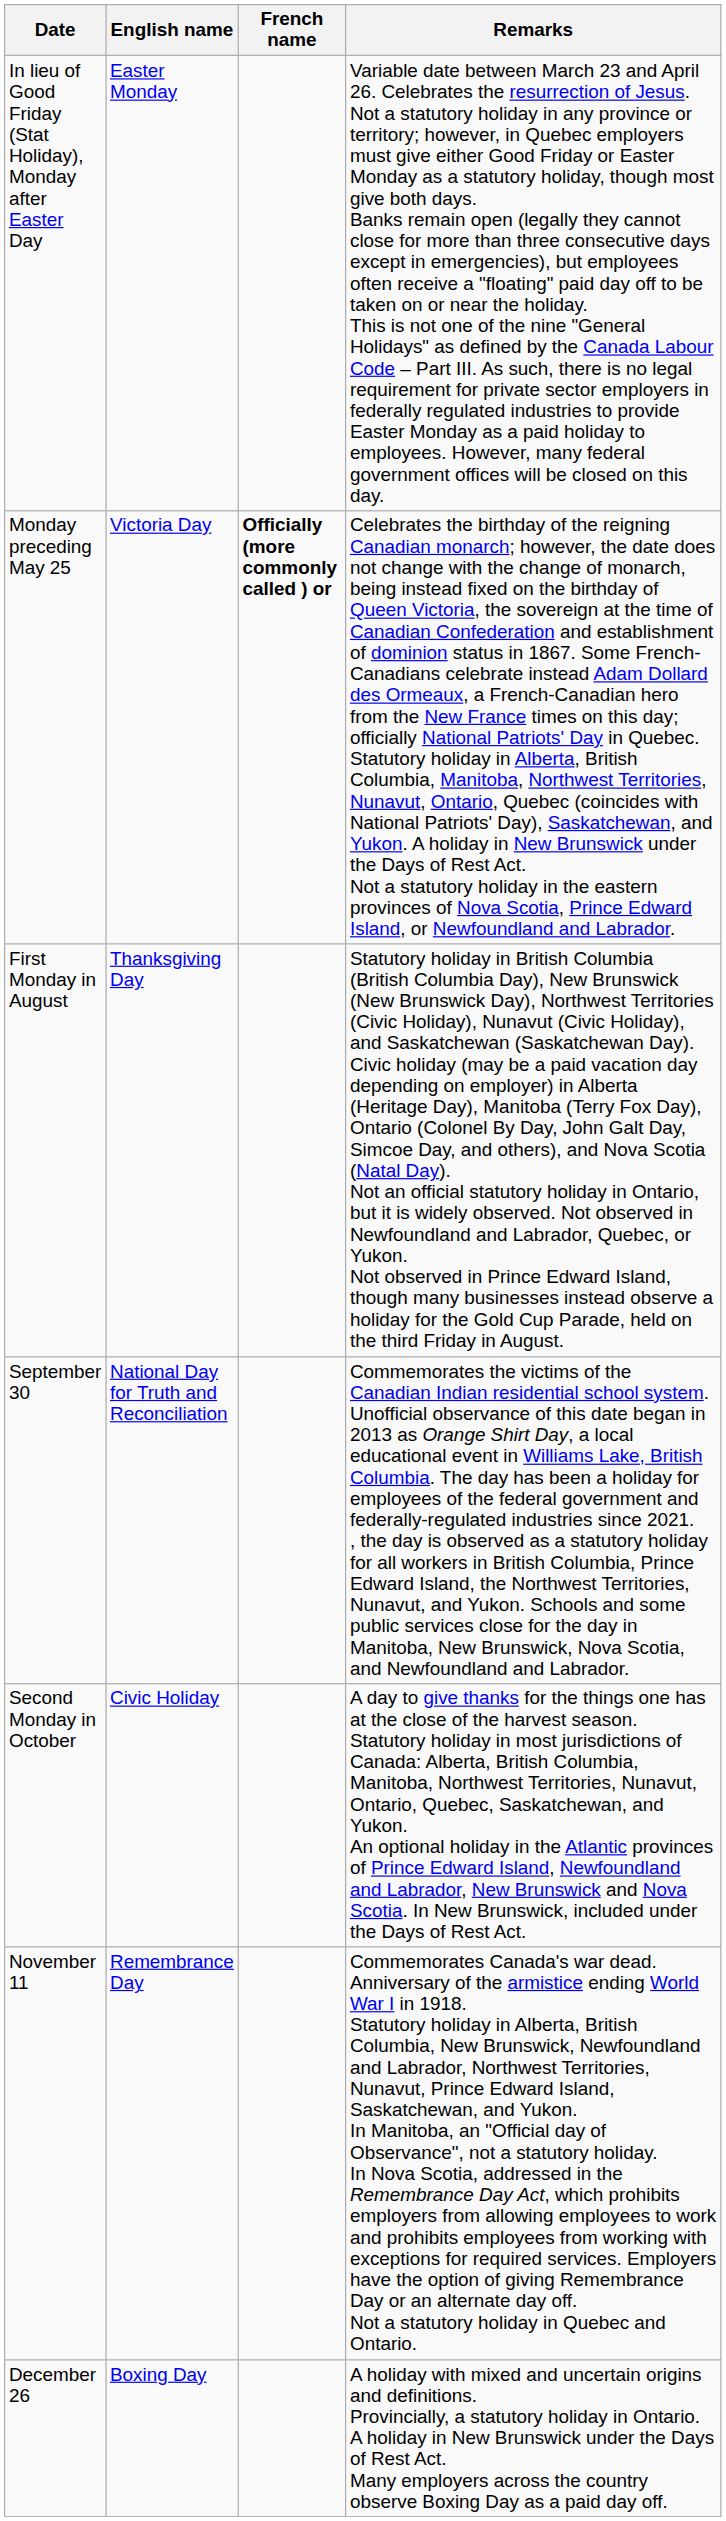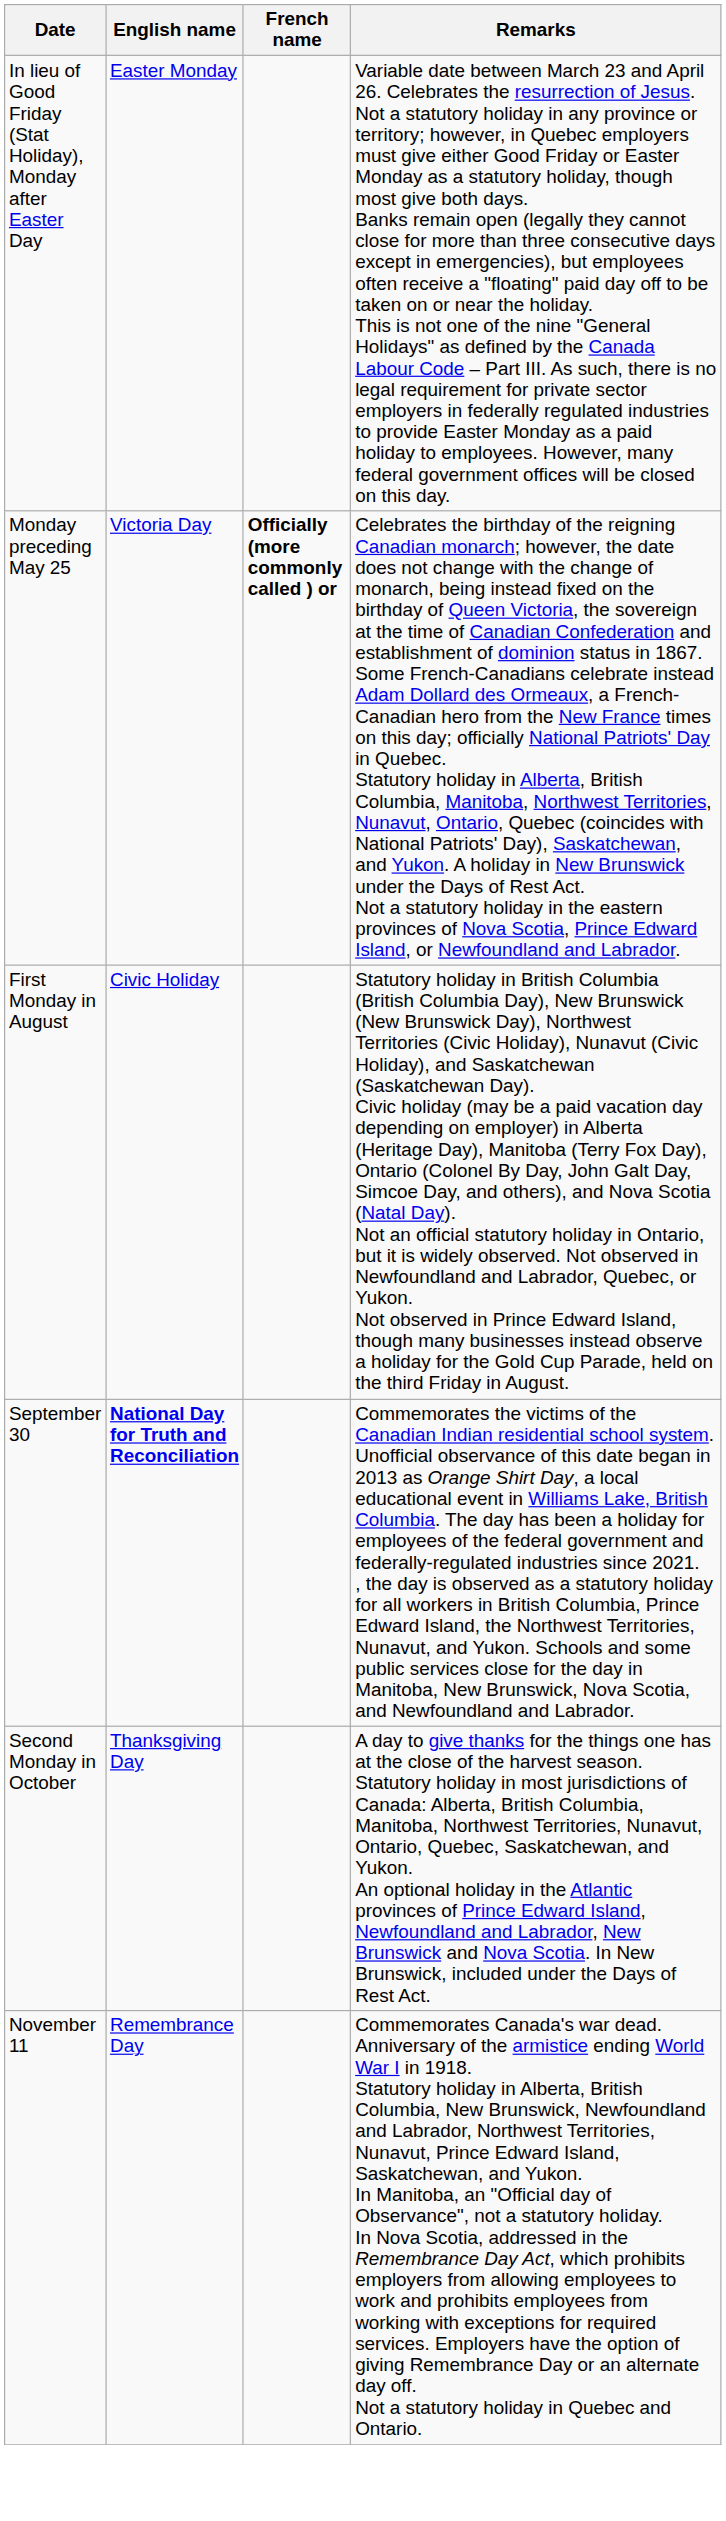 <table class="wikitable sortable sticky-header" style=text-align:left;">
 <tr>
 <th style="width:12%;">Date</th>
 <th style="width:15%;">English name</th>
 <th style="width:15%;">French name</th>
 <th>Remarks</th>
 </tr>
 <tr valign=top>
 <td>In lieu of Good Friday (Stat Holiday), Monday after <a href='#'>Easter</a> Day</td>
 <td><a href='#'>Easter Monday</a></td>
 <td></td>
 <td>Variable date between March 23 and April 26. Celebrates the <a href='#'>resurrection of Jesus</a>.<br>Not a statutory holiday in any province or territory; however, in Quebec employers must give either Good Friday or Easter Monday as a statutory holiday, though most give both days.<br>Banks remain open (legally they cannot close for more than three consecutive days except in emergencies), but employees often receive a "floating" paid day off to be taken on or near the holiday.<br>This is not one of the nine "General Holidays" as defined by the <a href='#'>Canada Labour Code</a> – Part III. As such, there is no legal requirement for private sector employers in federally regulated industries to provide Easter Monday as a paid holiday to employees. However, many federal government offices will be closed on this day.</td>
 </tr>
 <tr valign=top>
 <td>Monday preceding May 25</td>
 <td><a href='#'>Victoria Day</a></td>
 <td><strong>Officially  (more commonly called ) or </strong></td>
 <td>Celebrates the birthday of the reigning <a href='#'>Canadian monarch</a>; however, the date does not change with the change of monarch, being instead fixed on the birthday of <a href='#'>Queen Victoria</a>, the sovereign at the time of <a href='#'>Canadian Confederation</a> and establishment of <a href='#'>dominion</a> status in 1867. Some French-Canadians celebrate instead <a href='#'>Adam Dollard des Ormeaux</a>, a French-Canadian hero from the <a href='#'>New France</a> times on this day; officially <a href='#'>National Patriots' Day</a> in Quebec.<br>Statutory holiday in <a href='#'>Alberta</a>, British Columbia, <a href='#'>Manitoba</a>, <a href='#'>Northwest Territories</a>, <a href='#'>Nunavut</a>, <a href='#'>Ontario</a>, Quebec (coincides with National Patriots' Day), <a href='#'>Saskatchewan</a>, and <a href='#'>Yukon</a>. A holiday in <a href='#'>New Brunswick</a> under the Days of Rest Act.<br>Not a statutory holiday in the eastern provinces of <a href='#'>Nova Scotia</a>, <a href='#'>Prince Edward Island</a>, or <a href='#'>Newfoundland and Labrador</a>.</td>
 </tr>
 <tr valign=top>
 <td>First Monday in August</td>
-<td><a href='#'>Thanksgiving Day</a></td>
+<td><a href='#'>Civic Holiday</a></td>
 <td></td>
 <td>Statutory holiday in British Columbia (British Columbia Day), New Brunswick (New Brunswick Day), Northwest Territories (Civic Holiday), Nunavut (Civic Holiday), and Saskatchewan (Saskatchewan Day).<br>Civic holiday (may be a paid vacation day depending on employer) in Alberta (Heritage Day), Manitoba (Terry Fox Day), Ontario (Colonel By Day, John Galt Day, Simcoe Day, and others), and Nova Scotia (<a href='#'>Natal Day</a>).<br>Not an official statutory holiday in Ontario, but it is widely observed. Not observed in Newfoundland and Labrador, Quebec, or Yukon.<br>Not observed in Prince Edward Island, though many businesses instead observe a holiday for the Gold Cup Parade, held on the third Friday in August.</td>
 </tr>
 <tr valign=top>
 <td>September 30</td>
-<td><a href='#'>National Day for Truth and Reconciliation</a></td>
+<td><strong><a href='#'>National Day for Truth and Reconciliation</a></strong></td>
 <td></td>
 <td>Commemorates the victims of the <a href='#'>Canadian Indian residential school system</a>. Unofficial observance of this date began in 2013 as <em>Orange Shirt Day</em>, a local educational event in <a href='#'>Williams Lake, British Columbia</a>. The day has been a holiday for employees of the federal government and federally-regulated industries since 2021.<br>, the day is observed as a statutory holiday for all workers in British Columbia, Prince Edward Island, the Northwest Territories, Nunavut, and Yukon. Schools and some public services close for the day in Manitoba, New Brunswick, Nova Scotia, and Newfoundland and Labrador.</td>
 </tr>
 <tr valign=top>
 <td>Second Monday in October</td>
-<td><a href='#'>Civic Holiday</a></td>
+<td><a href='#'>Thanksgiving Day</a></td>
 <td></td>
 <td>A day to <a href='#'>give thanks</a> for the things one has at the close of the harvest season.<br>Statutory holiday in most jurisdictions of Canada: Alberta, British Columbia, Manitoba, Northwest Territories, Nunavut, Ontario, Quebec, Saskatchewan, and Yukon.<br>An optional holiday in the <a href='#'>Atlantic</a> provinces of <a href='#'>Prince Edward Island</a>, <a href='#'>Newfoundland and Labrador</a>, <a href='#'>New Brunswick</a> and <a href='#'>Nova Scotia</a>. In New Brunswick, included under the Days of Rest Act.</td>
 </tr>
 <tr valign=top>
 <td>November 11</td>
 <td><a href='#'>Remembrance Day</a></td>
 <td></td>
 <td>Commemorates Canada's war dead. Anniversary of the <a href='#'>armistice</a> ending <a href='#'>World War I</a> in 1918.<br>Statutory holiday in Alberta, British Columbia, New Brunswick, Newfoundland and Labrador, Northwest Territories, Nunavut, Prince Edward Island, Saskatchewan, and Yukon.<br>In Manitoba, an "Official day of Observance", not a statutory holiday.<br>In Nova Scotia, addressed in the <em>Remembrance Day Act</em>, which prohibits employers from allowing employees to work and prohibits employees from working with exceptions for required services. Employers have the option of giving Remembrance Day or an alternate day off.<br>Not a statutory holiday in Quebec and Ontario.</td>
 </tr>
-<tr valign=top>
-<td>December 26</td>
-<td><a href='#'>Boxing Day</a></td>
-<td></td>
-<td>A holiday with mixed and uncertain origins and definitions.<br>Provincially, a statutory holiday in Ontario. A holiday in New Brunswick under the Days of Rest Act.<br>Many employers across the country observe Boxing Day as a paid day off.</td>
-</tr>
 </table>
